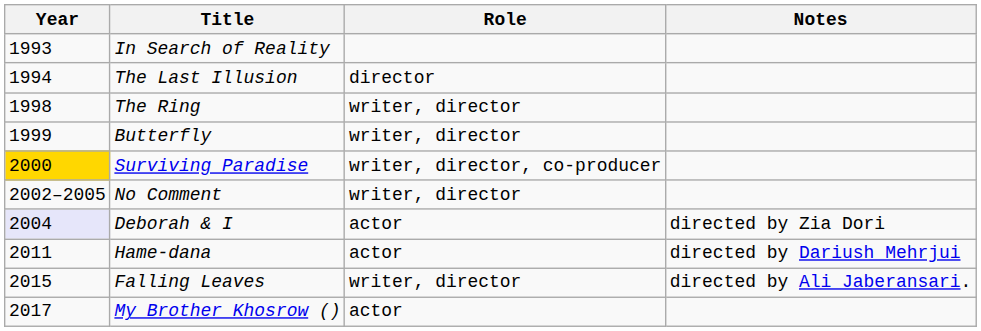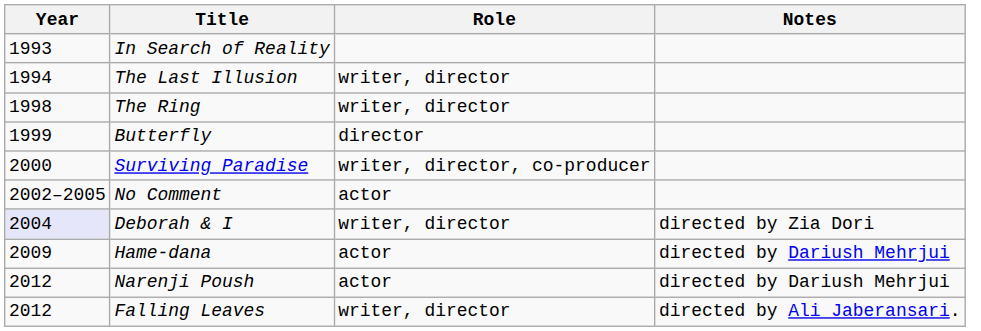 <table class="wikitable sortable">
 <tr>
 <th>Year</th>
 <th>Title</th>
 <th>Role</th>
 <th>Notes</th>
 </tr>
 <tr>
 <td>1993</td>
 <td><em>In Search of Reality</em></td>
 <td></td>
 <td></td>
 </tr>
 <tr>
 <td>1994</td>
 <td><em>The Last Illusion</em></td>
-<td>director</td>
+<td>writer, director</td>
 <td></td>
 </tr>
 <tr>
 <td>1998</td>
 <td><em>The Ring</em></td>
 <td>writer, director</td>
 <td></td>
 </tr>
 <tr>
 <td>1999</td>
 <td><em>Butterfly</em></td>
-<td>writer, director</td>
+<td>director</td>
 <td></td>
 </tr>
 <tr>
-<td style="background: gold;">2000</td>
+<td>2000</td>
 <td><em><a href='#'>Surviving Paradise</a></em></td>
 <td>writer, director, co-producer</td>
 <td></td>
 </tr>
 <tr>
 <td>2002–2005</td>
 <td><em>No Comment</em></td>
-<td>writer, director</td>
+<td>actor</td>
 <td></td>
 </tr>
 <tr>
 <td style="background: lavender;">2004</td>
 <td><em>Deborah & I</em></td>
-<td>actor</td>
+<td>writer, director</td>
 <td>directed by Zia Dori</td>
 </tr>
 <tr>
-<td>2011</td>
+<td>2009</td>
 <td><em>Hame-dana</em></td>
 <td>actor</td>
 <td>directed by <a href='#'>Dariush Mehrjui</a></td>
 </tr>
 <tr>
-<td>2015</td>
+<td>2012</td>
+<td><em>Narenji Poush</em></td>
+<td>actor</td>
+<td>directed by Dariush Mehrjui</td>
+</tr>
+<tr>
+<td>2012</td>
 <td><em>Falling Leaves</em></td>
 <td>writer, director</td>
 <td>directed by <a href='#'>Ali Jaberansari</a>.</td>
 </tr>
-<tr>
-<td>2017</td>
-<td><em><a href='#'>My Brother Khosrow</a> ()</em></td>
-<td>actor</td>
-<td></td>
-</tr>
 </table>
